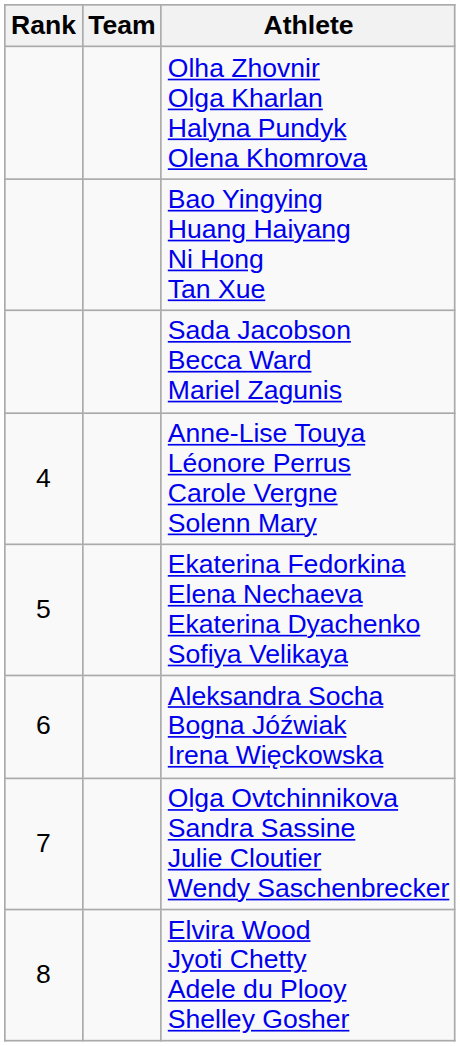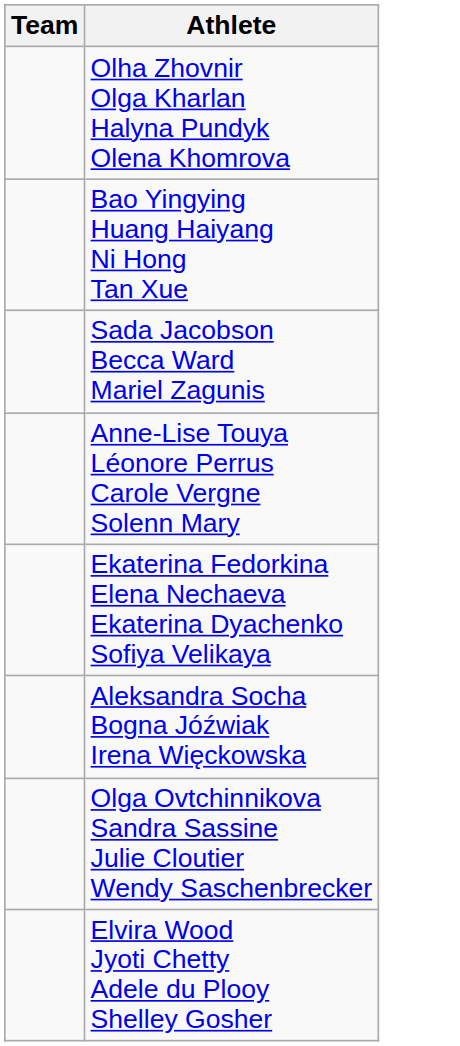 <table class="wikitable sortable" style="text-align:center">
 <tr>
-<th>Rank</th>
 <th>Team</th>
 <th class="unsortable">Athlete</th>
 </tr>
 <tr>
-<td></td>
 <td align="left"></td>
 <td align="left"><a href='#'>Olha Zhovnir</a><br><a href='#'>Olga Kharlan</a><br><a href='#'>Halyna Pundyk</a><br><a href='#'>Olena Khomrova</a></td>
 </tr>
 <tr>
-<td></td>
 <td align="left"></td>
 <td align="left"><a href='#'>Bao Yingying</a><br><a href='#'>Huang Haiyang</a><br><a href='#'>Ni Hong</a><br><a href='#'>Tan Xue</a></td>
 </tr>
 <tr>
-<td></td>
 <td align="left"></td>
 <td align="left"><a href='#'>Sada Jacobson</a><br><a href='#'>Becca Ward</a><br><a href='#'>Mariel Zagunis</a></td>
 </tr>
 <tr>
-<td>4</td>
 <td align="left"></td>
 <td align="left"><a href='#'>Anne-Lise Touya</a><br><a href='#'>Léonore Perrus</a><br><a href='#'>Carole Vergne</a><br><a href='#'>Solenn Mary</a></td>
 </tr>
 <tr>
-<td>5</td>
 <td align="left"></td>
 <td align="left"><a href='#'>Ekaterina Fedorkina</a><br><a href='#'>Elena Nechaeva</a><br><a href='#'>Ekaterina Dyachenko</a><br><a href='#'>Sofiya Velikaya</a></td>
 </tr>
 <tr>
-<td>6</td>
 <td align="left"></td>
 <td align="left"><a href='#'>Aleksandra Socha</a><br><a href='#'>Bogna Jóźwiak</a><br><a href='#'>Irena Więckowska</a></td>
 </tr>
 <tr>
-<td>7</td>
 <td align="left"></td>
 <td align="left"><a href='#'>Olga Ovtchinnikova</a><br><a href='#'>Sandra Sassine</a><br><a href='#'>Julie Cloutier</a><br><a href='#'>Wendy Saschenbrecker</a></td>
 </tr>
 <tr>
-<td>8</td>
 <td align="left"></td>
 <td align="left"><a href='#'>Elvira Wood</a><br><a href='#'>Jyoti Chetty</a><br><a href='#'>Adele du Plooy</a><br><a href='#'>Shelley Gosher</a></td>
 </tr>
 </table>
